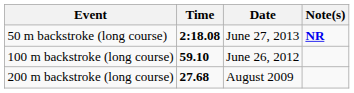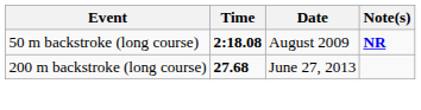 <table class="wikitable">
 <tr>
 <th>Event</th>
 <th>Time</th>
 <th>Date</th>
 <th>Note(s)</th>
 </tr>
 <tr>
 <td>50 m backstroke (long course)</td>
 <td><strong>2:18.08</strong></td>
-<td>June 27, 2013</td>
+<td>August 2009</td>
 <td><strong><a href='#'>NR</a></strong></td>
-</tr>
-<tr>
-<td>100 m backstroke (long course)</td>
-<td><strong>59.10</strong></td>
-<td>June 26, 2012</td>
-<td></td>
 </tr>
 <tr>
 <td>200 m backstroke (long course)</td>
 <td><strong>27.68</strong></td>
-<td>August 2009</td>
+<td>June 27, 2013</td>
 <td></td>
 </tr>
 </table>
